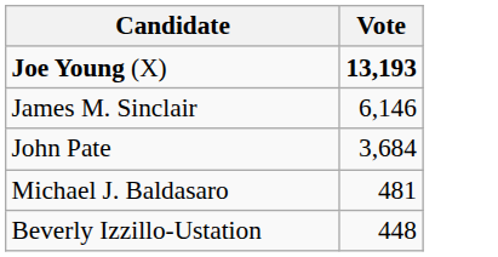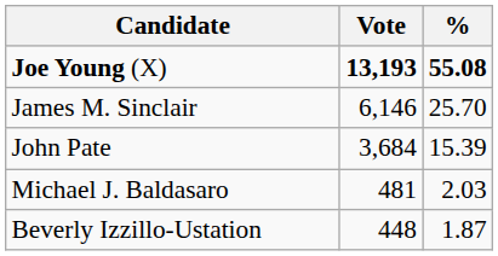 <table class="wikitable">
 <tr>
 <th bgcolor="#DDDDFF" width="200px">Candidate</th>
 <th bgcolor="#DDDDFF">Vote</th>
+<th bgcolor="#DDDDFF">%</th>
 </tr>
 <tr>
 <td><strong>Joe Young</strong> (X)</td>
 <td style="text-align: right;"><strong>13,193</strong></td>
+<td style="text-align: right;"><strong>55.08</strong></td>
 </tr>
 <tr>
 <td>James M. Sinclair</td>
 <td style="text-align: right;">6,146</td>
+<td style="text-align: right;">25.70</td>
 </tr>
 <tr>
 <td>John Pate</td>
 <td style="text-align: right;">3,684</td>
+<td style="text-align: right;">15.39</td>
 </tr>
 <tr>
 <td>Michael J. Baldasaro</td>
 <td style="text-align: right;">481</td>
+<td style="text-align: right;">2.03</td>
 </tr>
 <tr>
 <td>Beverly Izzillo-Ustation</td>
 <td style="text-align: right;">448</td>
+<td style="text-align: right;">1.87</td>
 </tr>
 </table>
